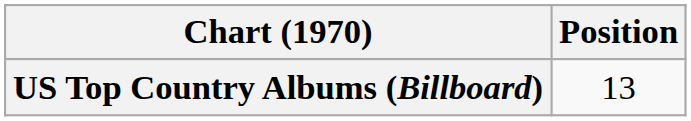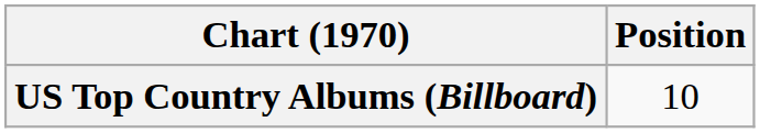 <table class="wikitable plainrowheaders" style="text-align:center">
 <tr>
 <th scope="col">Chart (1970)</th>
 <th scope="col">Position</th>
 </tr>
 <tr>
 <th scope="row">US Top Country Albums (<em>Billboard</em>)</th>
-<td>13</td>
+<td>10</td>
 </tr>
 </table>
